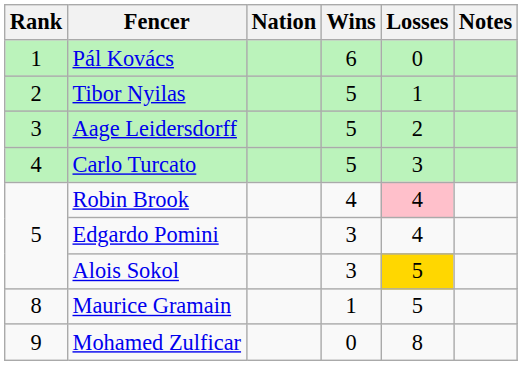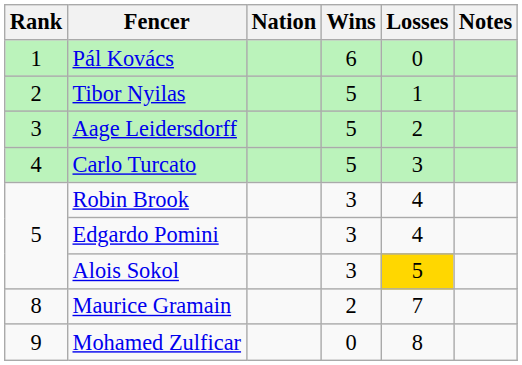 <table class="wikitable sortable" style="text-align: center;">
 <tr>
 <th>Rank</th>
 <th>Fencer</th>
 <th>Nation</th>
 <th>Wins</th>
 <th>Losses</th>
 <th>Notes</th>
 </tr>
 <tr style="background:#bbf3bb;">
 <td>1</td>
 <td align=left><a href='#'>Pál Kovács</a></td>
 <td align=left></td>
 <td>6</td>
 <td>0</td>
 <td></td>
 </tr>
 <tr style="background:#bbf3bb;">
 <td>2</td>
 <td align=left><a href='#'>Tibor Nyilas</a></td>
 <td align=left></td>
 <td>5</td>
 <td>1</td>
 <td></td>
 </tr>
 <tr style="background:#bbf3bb;">
 <td>3</td>
 <td align=left><a href='#'>Aage Leidersdorff</a></td>
 <td align=left></td>
 <td>5</td>
 <td>2</td>
 <td></td>
 </tr>
 <tr style="background:#bbf3bb;">
 <td>4</td>
 <td align=left><a href='#'>Carlo Turcato</a></td>
 <td align=left></td>
 <td>5</td>
 <td>3</td>
 <td></td>
 </tr>
 <tr>
 <td rowspan=3>5</td>
 <td align=left><a href='#'>Robin Brook</a></td>
 <td align=left></td>
+<td>3</td>
 <td>4</td>
-<td style="background: pink;">4</td>
 <td></td>
 </tr>
 <tr>
 <td align=left><a href='#'>Edgardo Pomini</a></td>
 <td align=left></td>
 <td>3</td>
 <td>4</td>
 <td></td>
 </tr>
 <tr>
 <td align=left><a href='#'>Alois Sokol</a></td>
 <td align=left></td>
 <td>3</td>
 <td style="background: gold;">5</td>
 <td></td>
 </tr>
 <tr>
 <td>8</td>
 <td align=left><a href='#'>Maurice Gramain</a></td>
 <td align=left></td>
-<td>1</td>
-<td>5</td>
+<td>2</td>
+<td>7</td>
 <td></td>
 </tr>
 <tr>
 <td>9</td>
 <td align=left><a href='#'>Mohamed Zulficar</a></td>
 <td align=left></td>
 <td>0</td>
 <td>8</td>
 <td></td>
 </tr>
 </table>
